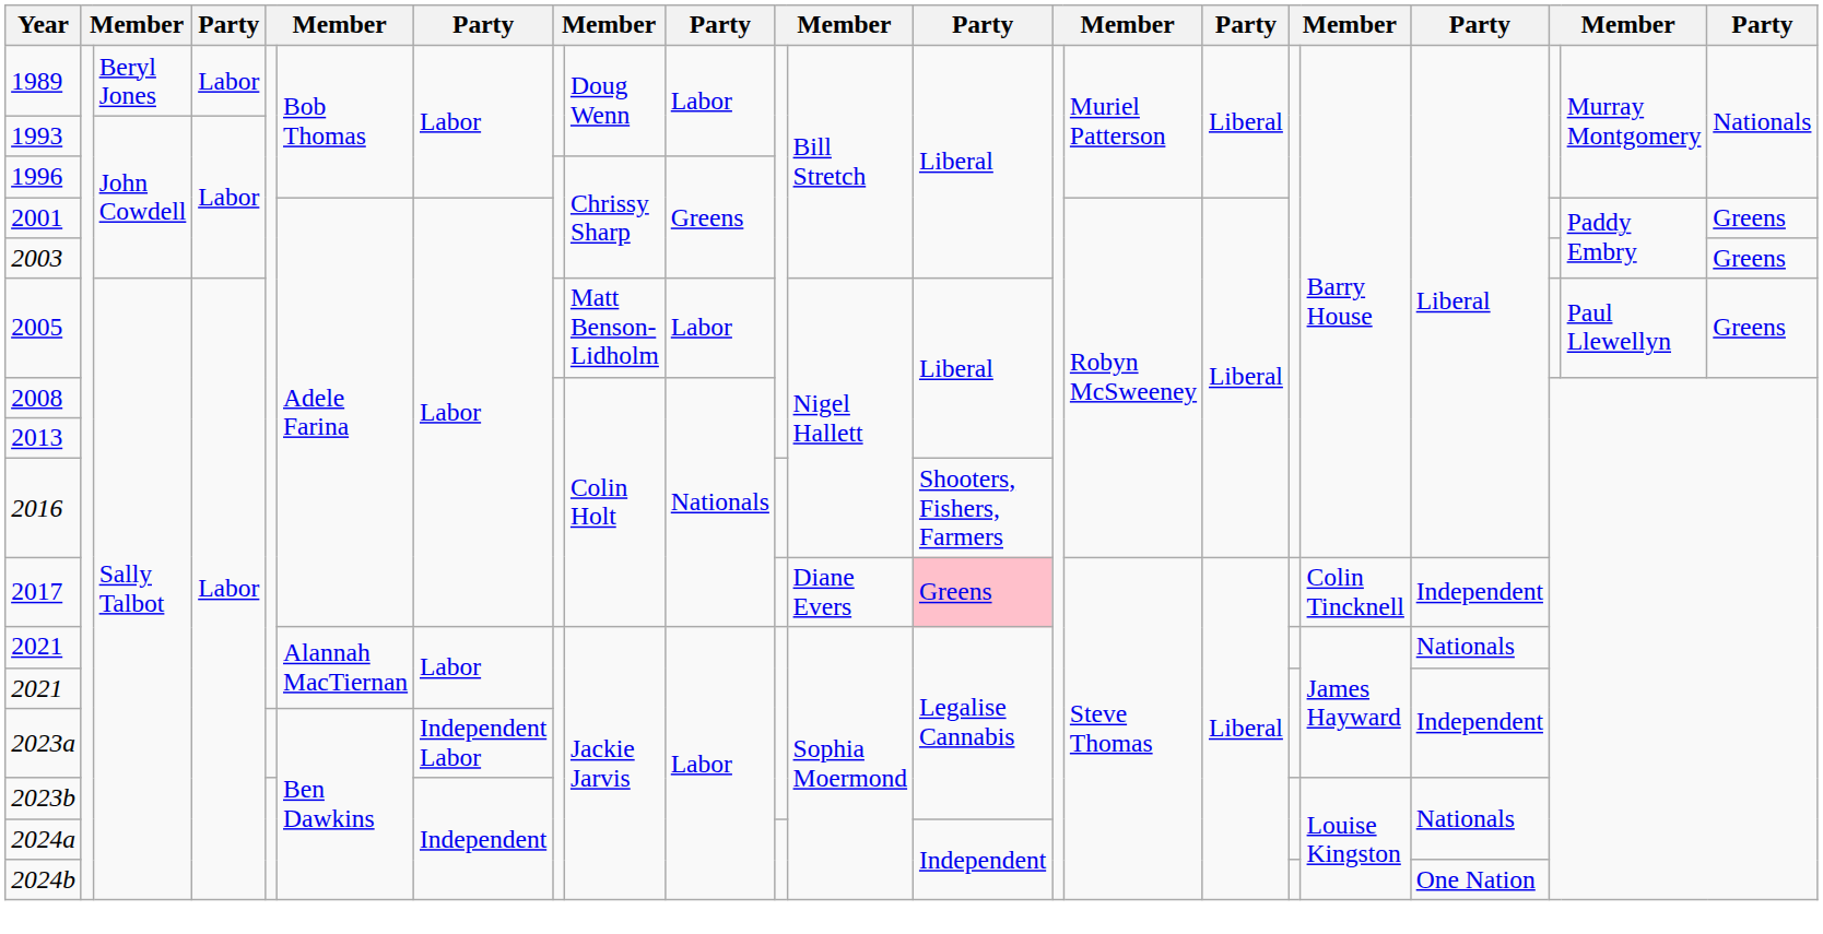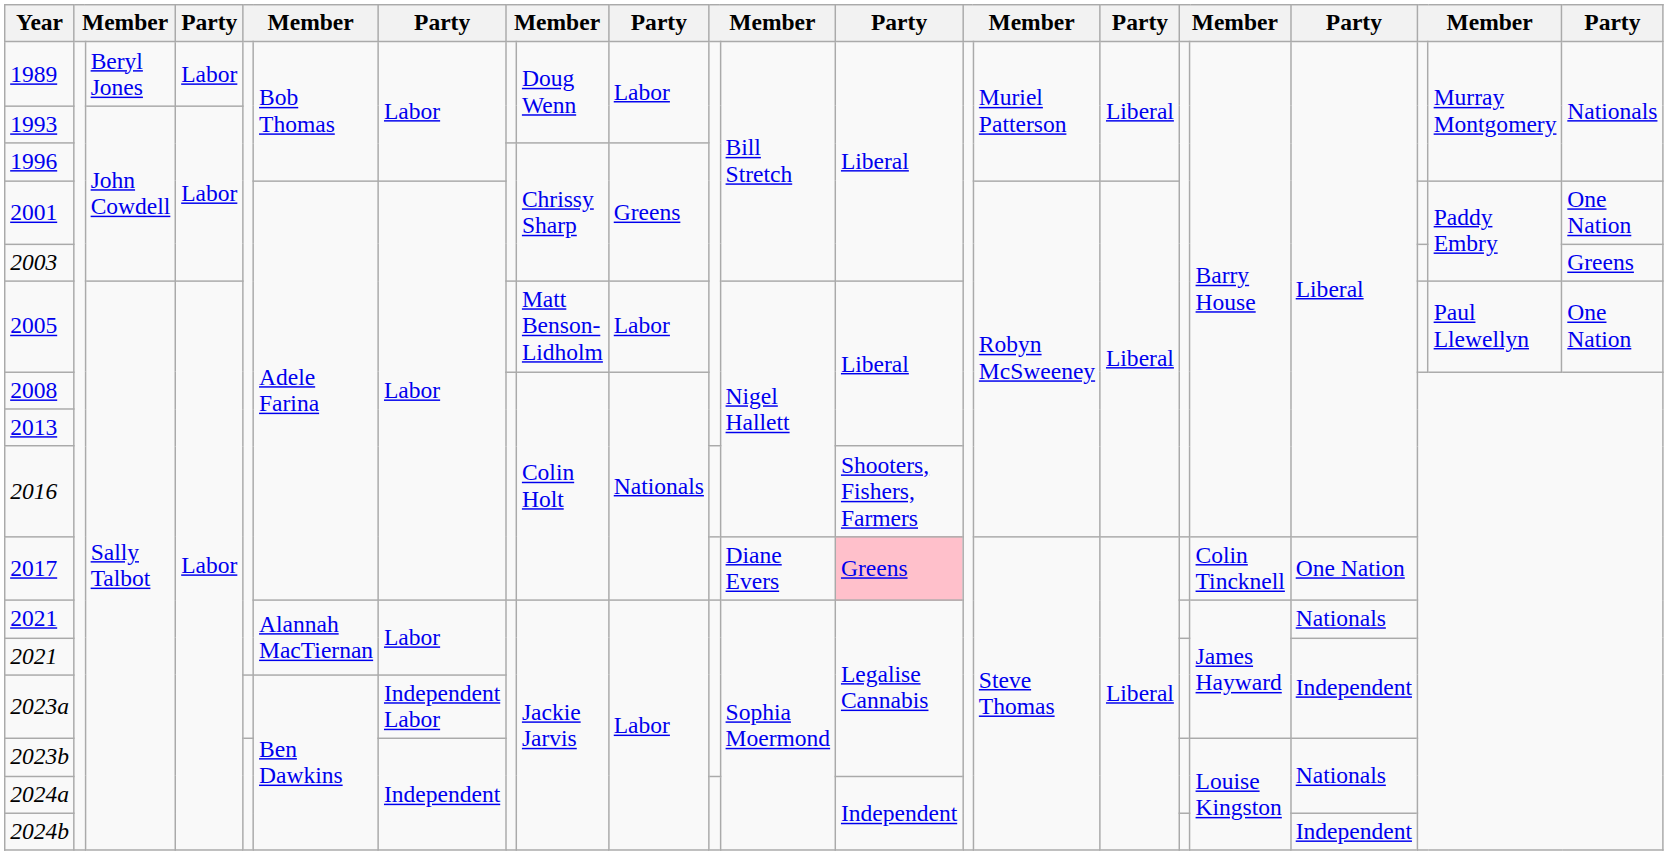 <table class=wikitable>
 <tr>
 <th>Year</th>
 <th colspan=2>Member</th>
 <th>Party</th>
 <th colspan=2>Member</th>
 <th>Party</th>
 <th colspan=2>Member</th>
 <th>Party</th>
 <th colspan=2>Member</th>
 <th>Party</th>
 <th colspan=2>Member</th>
 <th>Party</th>
 <th colspan=2>Member</th>
 <th>Party</th>
 <th colspan=2>Member</th>
 <th>Party</th>
 </tr>
 <tr>
 <td><a href='#'>1989</a></td>
 <td rowspan=16 ></td>
 <td><a href='#'>Beryl Jones</a></td>
 <td><a href='#'>Labor</a></td>
 <td rowspan=12 ></td>
 <td rowspan=3><a href='#'>Bob Thomas</a></td>
 <td rowspan=3><a href='#'>Labor</a></td>
 <td rowspan=2 ></td>
 <td rowspan=2><a href='#'>Doug Wenn</a></td>
 <td rowspan=2><a href='#'>Labor</a></td>
 <td rowspan=8 ></td>
 <td rowspan=5><a href='#'>Bill Stretch</a></td>
 <td rowspan=5><a href='#'>Liberal</a></td>
 <td rowspan=16 ></td>
 <td rowspan=3><a href='#'>Muriel Patterson</a></td>
 <td rowspan=3><a href='#'>Liberal</a></td>
 <td rowspan=9 ></td>
 <td rowspan=9><a href='#'>Barry House</a></td>
 <td rowspan=9><a href='#'>Liberal</a></td>
 <td rowspan=3 ></td>
 <td rowspan=3><a href='#'>Murray Montgomery</a></td>
 <td rowspan=3><a href='#'>Nationals</a></td>
 </tr>
 <tr>
 <td><a href='#'>1993</a></td>
 <td rowspan=4><a href='#'>John Cowdell</a></td>
 <td rowspan=4><a href='#'>Labor</a></td>
 </tr>
 <tr>
 <td><a href='#'>1996</a></td>
 <td rowspan=3 ></td>
 <td rowspan=3><a href='#'>Chrissy Sharp</a></td>
 <td rowspan=3><a href='#'>Greens</a></td>
 </tr>
 <tr>
 <td><a href='#'>2001</a></td>
 <td rowspan=7><a href='#'>Adele Farina</a></td>
 <td rowspan=7><a href='#'>Labor</a></td>
 <td rowspan=6><a href='#'>Robyn McSweeney</a></td>
 <td rowspan=6><a href='#'>Liberal</a></td>
 <td></td>
 <td rowspan=2><a href='#'>Paddy Embry</a></td>
-<td><a href='#'>Greens</a></td>
+<td><a href='#'>One Nation</a></td>
 </tr>
 <tr>
 <td><em>2003</em></td>
 <td></td>
 <td><a href='#'>Greens</a></td>
 </tr>
 <tr>
 <td><a href='#'>2005</a></td>
 <td rowspan=11><a href='#'>Sally Talbot</a></td>
 <td rowspan=11><a href='#'>Labor</a></td>
 <td></td>
 <td><a href='#'>Matt Benson-Lidholm</a></td>
 <td><a href='#'>Labor</a></td>
 <td rowspan=4><a href='#'>Nigel Hallett</a></td>
 <td rowspan=3><a href='#'>Liberal</a></td>
 <td></td>
 <td><a href='#'>Paul Llewellyn</a></td>
-<td><a href='#'>Greens</a></td>
+<td><a href='#'>One Nation</a></td>
 </tr>
 <tr>
 <td><a href='#'>2008</a></td>
 <td rowspan=4 ></td>
 <td rowspan=4><a href='#'>Colin Holt</a></td>
 <td rowspan=4><a href='#'>Nationals</a></td>
 <td colspan=3 rowspan=10></td>
 </tr>
 <tr>
 <td><a href='#'>2013</a></td>
 </tr>
 <tr>
 <td><em>2016</em></td>
 <td></td>
 <td><a href='#'>Shooters, Fishers, Farmers</a></td>
 </tr>
 <tr>
 <td><a href='#'>2017</a></td>
 <td></td>
 <td><a href='#'>Diane Evers</a></td>
 <td style="background: pink;"><a href='#'>Greens</a></td>
 <td rowspan=7><a href='#'>Steve Thomas</a></td>
 <td rowspan=7><a href='#'>Liberal</a></td>
 <td></td>
 <td><a href='#'>Colin Tincknell</a></td>
-<td><a href='#'>Independent</a></td>
+<td><a href='#'>One Nation</a></td>
 </tr>
 <tr>
 <td><a href='#'>2021</a></td>
 <td rowspan=2><a href='#'>Alannah MacTiernan</a></td>
 <td rowspan=2><a href='#'>Labor</a></td>
 <td rowspan=6 ></td>
 <td rowspan=6><a href='#'>Jackie Jarvis</a></td>
 <td rowspan=6><a href='#'>Labor</a></td>
 <td rowspan=4 ></td>
 <td rowspan=6><a href='#'>Sophia Moermond</a></td>
 <td rowspan=4><a href='#'>Legalise Cannabis</a></td>
 <td></td>
 <td rowspan=3><a href='#'>James Hayward</a></td>
 <td><a href='#'>Nationals</a></td>
 </tr>
 <tr>
 <td><em>2021</em></td>
 <td rowspan=2 ></td>
 <td rowspan=2><a href='#'>Independent</a></td>
 </tr>
 <tr>
 <td><em>2023a</em></td>
 <td></td>
 <td rowspan=4><a href='#'>Ben Dawkins</a></td>
 <td><a href='#'>Independent Labor</a></td>
 </tr>
 <tr>
 <td><em>2023b</em></td>
 <td rowspan=3 ></td>
 <td rowspan=3><a href='#'>Independent</a></td>
 <td rowspan=2 ></td>
 <td rowspan=4><a href='#'>Louise Kingston</a></td>
 <td rowspan=2><a href='#'>Nationals</a></td>
 </tr>
 <tr>
 <td><em>2024a</em></td>
 <td rowspan=2 ></td>
 <td rowspan=2><a href='#'>Independent</a></td>
 </tr>
 <tr>
 <td><em>2024b</em></td>
 <td></td>
-<td><a href='#'>One Nation</a></td>
+<td><a href='#'>Independent</a></td>
 </tr>
 </table>
